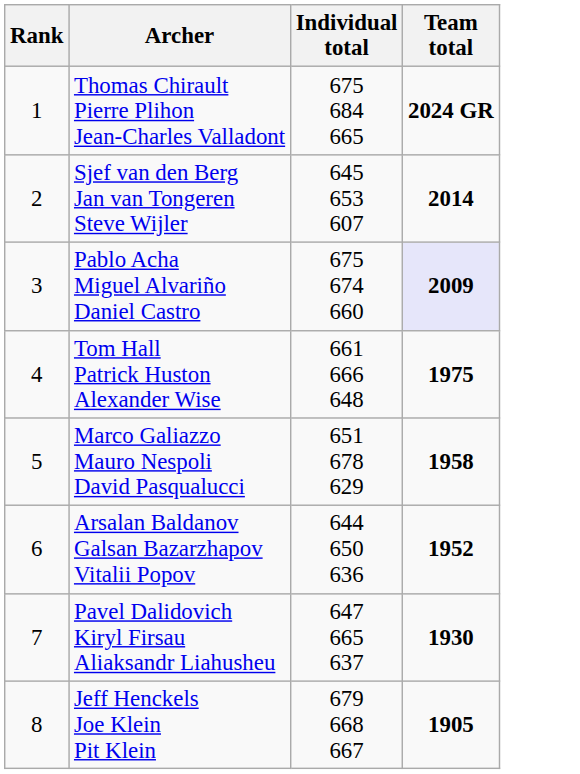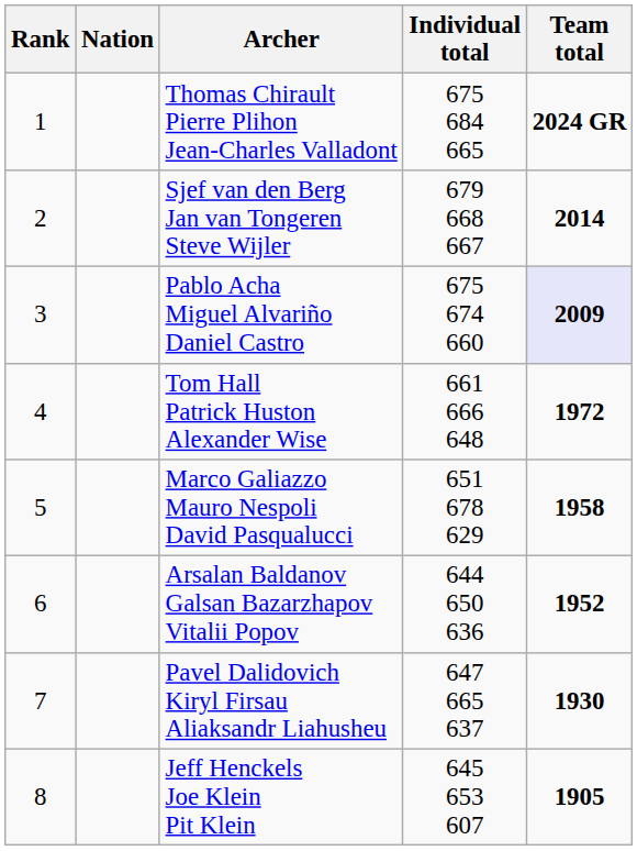 <table class="wikitable sortable" style="text-align:center">
 <tr>
 <th>Rank</th>
+<th>Nation</th>
 <th>Archer</th>
 <th>Individual<br>total</th>
 <th>Team<br>total</th>
 </tr>
 <tr>
 <td>1</td>
+<td align=left></td>
 <td align=left><a href='#'>Thomas Chirault</a><br><a href='#'>Pierre Plihon</a><br><a href='#'>Jean-Charles Valladont</a></td>
 <td>675<br>684<br>665</td>
 <td><strong>2024 GR</strong></td>
 </tr>
 <tr>
 <td>2</td>
+<td align=left></td>
 <td align=left><a href='#'>Sjef van den Berg</a><br><a href='#'>Jan van Tongeren</a><br><a href='#'>Steve Wijler</a></td>
-<td>645<br>653<br>607</td>
+<td>679<br>668<br>667</td>
 <td><strong>2014</strong></td>
 </tr>
 <tr>
 <td>3</td>
+<td align=left></td>
 <td align=left><a href='#'>Pablo Acha</a><br><a href='#'>Miguel Alvariño</a><br><a href='#'>Daniel Castro</a></td>
 <td>675<br>674<br>660</td>
 <td style="background: lavender;"><strong>2009</strong></td>
 </tr>
 <tr>
 <td>4</td>
+<td align=left></td>
 <td align=left><a href='#'>Tom Hall</a><br><a href='#'>Patrick Huston</a><br><a href='#'>Alexander Wise</a></td>
 <td>661<br>666<br>648</td>
-<td><strong>1975</strong></td>
+<td><strong>1972</strong></td>
 </tr>
 <tr>
 <td>5</td>
+<td align=left></td>
 <td align=left><a href='#'>Marco Galiazzo</a><br><a href='#'>Mauro Nespoli</a><br><a href='#'>David Pasqualucci</a></td>
 <td>651<br>678<br>629</td>
 <td><strong>1958</strong></td>
 </tr>
 <tr>
 <td>6</td>
+<td align=left></td>
 <td align=left><a href='#'>Arsalan Baldanov</a><br><a href='#'>Galsan Bazarzhapov</a><br><a href='#'>Vitalii Popov</a></td>
 <td>644<br>650<br>636</td>
 <td><strong>1952</strong></td>
 </tr>
 <tr>
 <td>7</td>
+<td align=left></td>
 <td align=left><a href='#'>Pavel Dalidovich</a><br><a href='#'>Kiryl Firsau</a><br><a href='#'>Aliaksandr Liahusheu</a></td>
 <td>647<br>665<br>637</td>
 <td><strong>1930</strong></td>
 </tr>
 <tr>
 <td>8</td>
+<td align=left></td>
 <td align=left><a href='#'>Jeff Henckels</a><br><a href='#'>Joe Klein</a><br><a href='#'>Pit Klein</a></td>
-<td>679<br>668<br>667</td>
+<td>645<br>653<br>607</td>
 <td><strong>1905</strong></td>
 </tr>
 </table>
